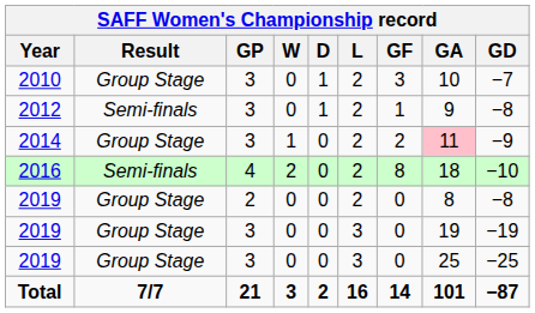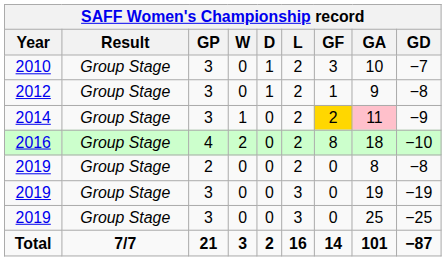 <table class="wikitable" style="text-align: center; width:50%;">
 <tr>
 <th colspan=10><a href='#'>SAFF Women's Championship</a> record</th>
 </tr>
 <tr>
 <th>Year</th>
 <th>Result</th>
 <th>GP</th>
 <th>W</th>
 <th>D</th>
 <th>L</th>
 <th>GF</th>
 <th>GA</th>
 <th>GD</th>
 </tr>
 <tr>
 <td> <a href='#'>2010</a></td>
 <td><em>Group Stage</em></td>
 <td>3</td>
 <td>0</td>
 <td>1</td>
 <td>2</td>
 <td>3</td>
 <td>10</td>
 <td>−7</td>
 </tr>
 <tr>
 <td> <a href='#'>2012</a></td>
-<td><em>Semi-finals</em></td>
+<td><em>Group Stage</em></td>
 <td>3</td>
 <td>0</td>
 <td>1</td>
 <td>2</td>
 <td>1</td>
 <td>9</td>
 <td>−8</td>
 </tr>
 <tr>
 <td> <a href='#'>2014</a></td>
 <td><em>Group Stage</em></td>
 <td>3</td>
 <td>1</td>
 <td>0</td>
 <td>2</td>
-<td>2</td>
+<td style="background: gold;">2</td>
 <td style="background: pink;">11</td>
 <td>−9</td>
 </tr>
 <tr style="background:#cfc;">
 <td> <a href='#'>2016</a></td>
-<td><em>Semi-finals</em></td>
+<td><em>Group Stage</em></td>
 <td>4</td>
 <td>2</td>
 <td>0</td>
 <td>2</td>
 <td>8</td>
 <td>18</td>
 <td>−10</td>
 </tr>
 <tr>
 <td> <a href='#'>2019</a></td>
 <td><em>Group Stage</em></td>
 <td>2</td>
 <td>0</td>
 <td>0</td>
 <td>2</td>
 <td>0</td>
 <td>8</td>
 <td>−8</td>
 </tr>
 <tr>
 <td> <a href='#'>2019</a></td>
 <td><em>Group Stage</em></td>
 <td>3</td>
 <td>0</td>
 <td>0</td>
 <td>3</td>
 <td>0</td>
 <td>19</td>
 <td>−19</td>
 </tr>
 <tr>
 <td> <a href='#'>2019</a></td>
 <td><em>Group Stage</em></td>
 <td>3</td>
 <td>0</td>
 <td>0</td>
 <td>3</td>
 <td>0</td>
 <td>25</td>
 <td>−25</td>
 </tr>
 <tr>
 <td><strong>Total</strong></td>
 <td><strong>7/7</strong></td>
 <td><strong>21</strong></td>
 <td><strong>3</strong></td>
 <td><strong>2</strong></td>
 <td><strong>16</strong></td>
 <td><strong>14</strong></td>
 <td><strong>101</strong></td>
 <td><strong>−87</strong></td>
 </tr>
 </table>
